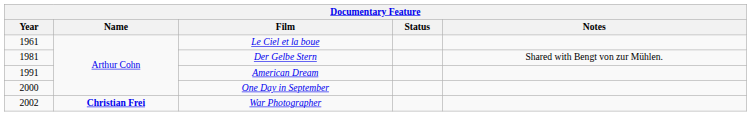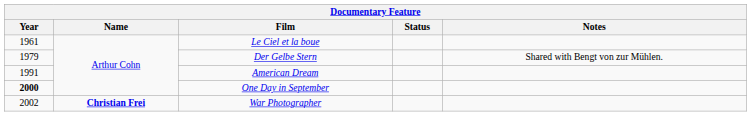 <table class="wikitable" style="text-align: center">
 <tr>
 <th colspan=6 style="text-align:center;"><a href='#'>Documentary Feature</a></th>
 </tr>
 <tr>
 <th style="width:075px;">Year</th>
 <th style="width:200px;">Name</th>
 <th style="width:350px;">Film</th>
 <th style="width:075px;">Status</th>
 <th style="width:500px;">Notes</th>
 </tr>
 <tr>
 <td style="text-align: center">1961</td>
 <td rowspan="4"><a href='#'>Arthur Cohn</a></td>
 <td><em><a href='#'>Le Ciel et la boue</a></em></td>
 <td></td>
 <td></td>
 </tr>
 <tr>
-<td style="text-align: center">1981</td>
+<td style="text-align: center">1979</td>
 <td><em><a href='#'>Der Gelbe Stern</a></em></td>
 <td></td>
 <td>Shared with Bengt von zur Mühlen.</td>
 </tr>
 <tr>
 <td style="text-align: center">1991</td>
 <td><em><a href='#'>American Dream</a></em></td>
 <td></td>
 <td></td>
 </tr>
 <tr>
-<td style="text-align: center">2000</td>
+<td style="text-align: center"><strong>2000</strong></td>
 <td><em><a href='#'>One Day in September</a></em></td>
 <td></td>
 <td></td>
 </tr>
 <tr>
 <td style="text-align: center">2002</td>
 <td><strong><a href='#'>Christian Frei</a></strong></td>
 <td><em><a href='#'>War Photographer</a></em></td>
 <td></td>
 <td></td>
 </tr>
 </table>
